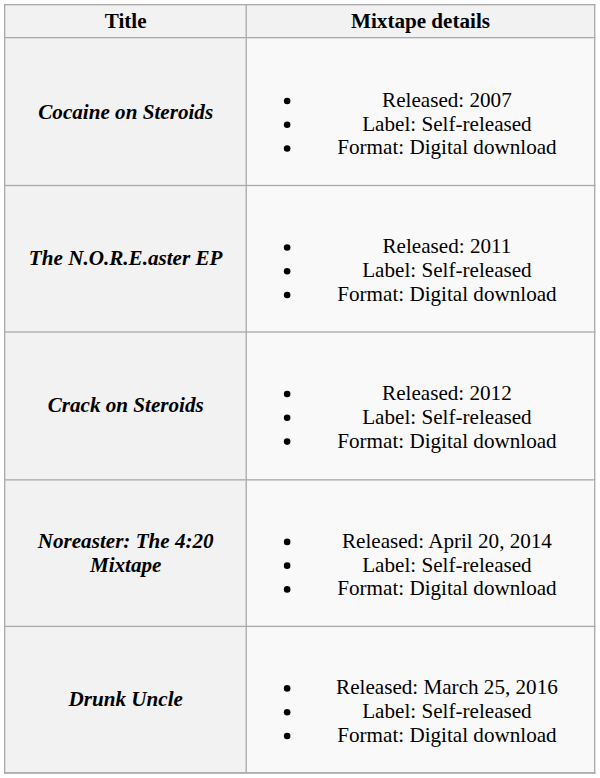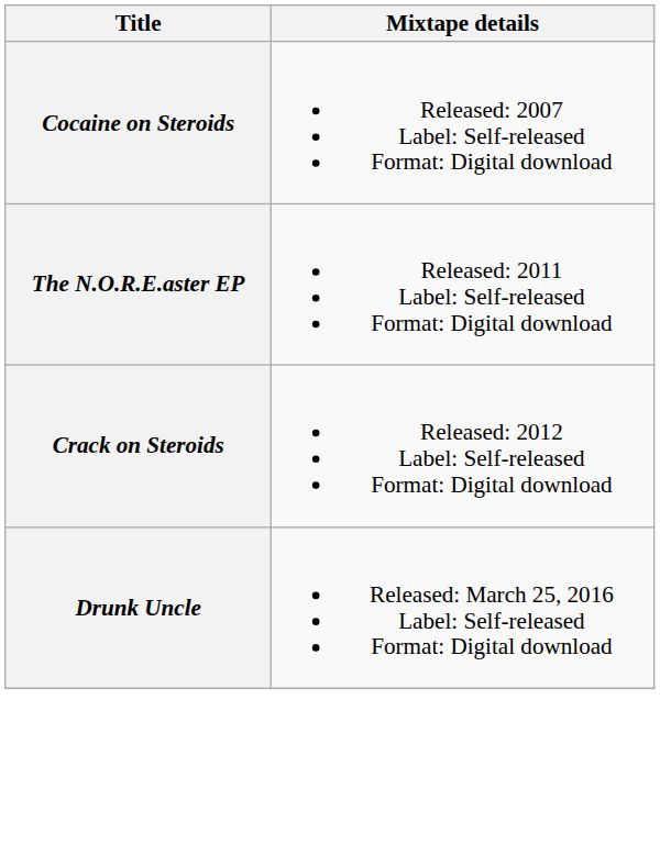 <table class="wikitable plainrowheaders" style="text-align:center;">
 <tr>
 <th scope="col" style="width:11em;">Title</th>
 <th scope="col" style="width:16em;">Mixtape details</th>
 </tr>
 <tr>
 <th scope="row"><em>Cocaine on Steroids</em></th>
 <td><br><ul><li>Released: 2007</li><li>Label: Self-released</li><li>Format: Digital download</li></ul></td>
 </tr>
 <tr>
 <th scope="row"><em>The N.O.R.E.aster EP</em></th>
 <td><br><ul><li>Released: 2011</li><li>Label: Self-released</li><li>Format: Digital download</li></ul></td>
 </tr>
 <tr>
 <th scope="row"><em>Crack on Steroids</em></th>
 <td><br><ul><li>Released: 2012</li><li>Label: Self-released</li><li>Format: Digital download</li></ul></td>
 </tr>
 <tr>
-<th scope="row"><em>Noreaster: The 4:20 Mixtape</em></th>
-<td><br><ul><li>Released: April 20, 2014</li><li>Label: Self-released</li><li>Format: Digital download</li></ul></td>
-</tr>
-<tr>
 <th scope="row"><em>Drunk Uncle</em></th>
 <td><br><ul><li>Released: March 25, 2016</li><li>Label: Self-released</li><li>Format: Digital download</li></ul></td>
 </tr>
 <tr>
 </tr>
 </table>
